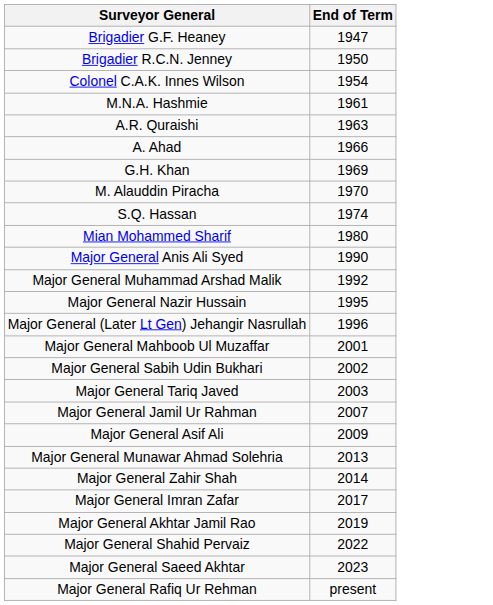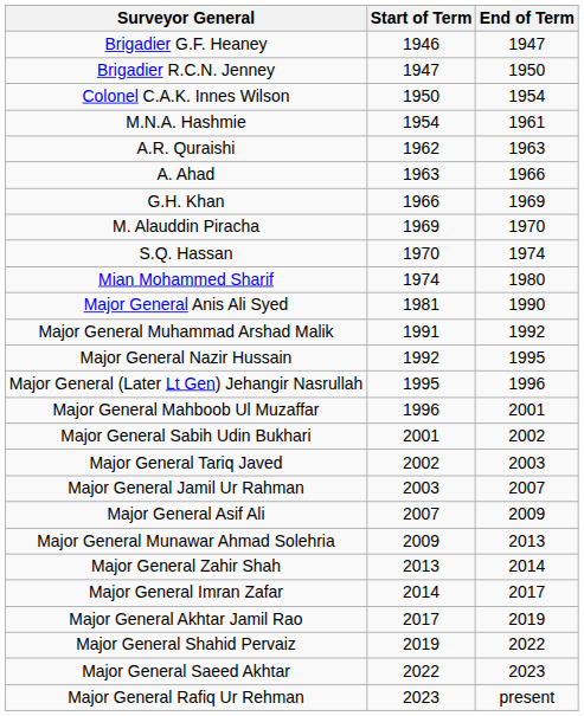 <table class="wikitable" style="text-align:center">
 <tr>
 <th colspan=1>Surveyor General</th>
+<th>Start of Term</th>
 <th>End  of Term</th>
 </tr>
 <tr>
 <td><a href='#'>Brigadier</a> G.F. Heaney</td>
+<td>1946</td>
 <td>1947</td>
 </tr>
 <tr>
 <td><a href='#'>Brigadier</a> R.C.N. Jenney</td>
+<td>1947</td>
 <td>1950</td>
 </tr>
 <tr>
 <td><a href='#'>Colonel</a> C.A.K. Innes Wilson</td>
+<td>1950</td>
 <td>1954</td>
 </tr>
 <tr>
 <td>M.N.A. Hashmie</td>
+<td>1954</td>
 <td>1961</td>
 </tr>
 <tr>
 <td>A.R. Quraishi</td>
+<td>1962</td>
 <td>1963</td>
 </tr>
 <tr>
 <td>A. Ahad</td>
+<td>1963</td>
 <td>1966</td>
 </tr>
 <tr>
 <td>G.H. Khan</td>
+<td>1966</td>
 <td>1969</td>
 </tr>
 <tr>
 <td>M. Alauddin Piracha</td>
+<td>1969</td>
 <td>1970</td>
 </tr>
 <tr>
 <td>S.Q. Hassan</td>
+<td>1970</td>
 <td>1974</td>
 </tr>
 <tr>
 <td><a href='#'>Mian Mohammed Sharif</a></td>
+<td>1974</td>
 <td>1980</td>
 </tr>
 <tr>
 <td><a href='#'>Major General</a> Anis Ali Syed</td>
+<td>1981</td>
 <td>1990</td>
 </tr>
 <tr>
 <td>Major General Muhammad Arshad Malik</td>
+<td>1991</td>
 <td>1992</td>
 </tr>
 <tr>
 <td>Major General Nazir Hussain</td>
+<td>1992</td>
 <td>1995</td>
 </tr>
 <tr>
 <td>Major General (Later <a href='#'>Lt Gen</a>) Jehangir Nasrullah</td>
+<td>1995</td>
 <td>1996</td>
 </tr>
 <tr>
 <td>Major General Mahboob Ul Muzaffar</td>
+<td>1996</td>
 <td>2001</td>
 </tr>
 <tr>
 <td>Major General Sabih Udin Bukhari</td>
+<td>2001</td>
 <td>2002</td>
 </tr>
 <tr>
 <td>Major General Tariq Javed</td>
+<td>2002</td>
 <td>2003</td>
 </tr>
 <tr>
 <td>Major General Jamil Ur Rahman</td>
+<td>2003</td>
 <td>2007</td>
 </tr>
 <tr>
 <td>Major General Asif Ali</td>
+<td>2007</td>
 <td>2009</td>
 </tr>
 <tr>
 <td>Major General Munawar Ahmad Solehria</td>
+<td>2009</td>
 <td>2013</td>
 </tr>
 <tr>
 <td>Major General Zahir Shah</td>
+<td>2013</td>
 <td>2014</td>
 </tr>
 <tr>
 <td>Major General Imran Zafar</td>
+<td>2014</td>
 <td>2017</td>
 </tr>
 <tr>
 <td>Major General Akhtar Jamil Rao</td>
+<td>2017</td>
 <td>2019</td>
 </tr>
 <tr>
 <td>Major General Shahid Pervaiz</td>
+<td>2019</td>
 <td>2022</td>
 </tr>
 <tr>
 <td>Major General Saeed Akhtar</td>
+<td>2022</td>
 <td>2023</td>
 </tr>
 <tr>
 <td>Major General Rafiq Ur Rehman</td>
+<td>2023</td>
 <td>present</td>
 </tr>
 </table>
